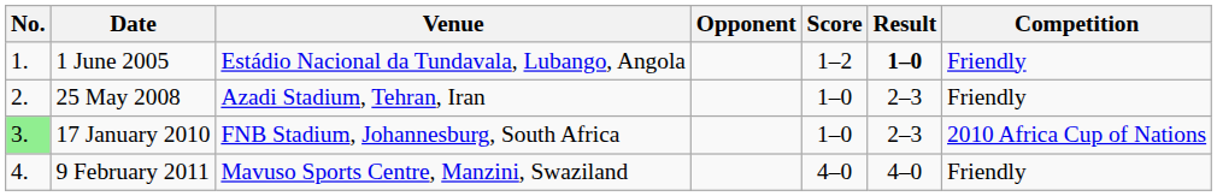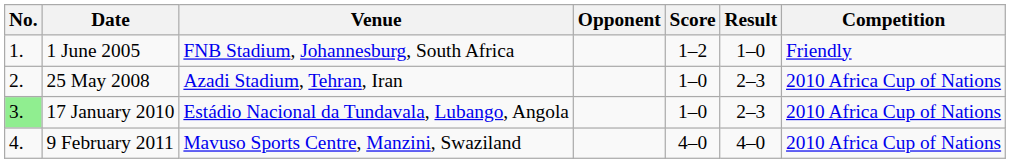 <table class="wikitable">
 <tr>
 <th>No.</th>
 <th>Date</th>
 <th>Venue</th>
 <th>Opponent</th>
 <th>Score</th>
 <th>Result</th>
 <th>Competition</th>
 </tr>
 <tr>
 <td>1.</td>
 <td>1 June 2005</td>
-<td><a href='#'>Estádio Nacional da Tundavala</a>, <a href='#'>Lubango</a>, Angola</td>
+<td><a href='#'>FNB Stadium</a>, <a href='#'>Johannesburg</a>, South Africa</td>
 <td></td>
 <td align="center">1–2</td>
-<td align="center"><strong>1–0</strong></td>
+<td align="center">1–0</td>
 <td><a href='#'>Friendly</a></td>
 </tr>
 <tr>
 <td>2.</td>
 <td>25 May 2008</td>
 <td><a href='#'>Azadi Stadium</a>, <a href='#'>Tehran</a>, Iran</td>
 <td></td>
 <td align="center">1–0</td>
 <td align="center">2–3</td>
-<td>Friendly</td>
+<td><a href='#'>2010 Africa Cup of Nations</a></td>
 </tr>
 <tr>
 <td style="background: lightgreen;">3.</td>
 <td>17 January 2010</td>
-<td><a href='#'>FNB Stadium</a>, <a href='#'>Johannesburg</a>, South Africa</td>
+<td><a href='#'>Estádio Nacional da Tundavala</a>, <a href='#'>Lubango</a>, Angola</td>
 <td></td>
 <td align="center">1–0</td>
 <td align="center">2–3</td>
 <td><a href='#'>2010 Africa Cup of Nations</a></td>
 </tr>
 <tr>
 <td>4.</td>
 <td>9 February 2011</td>
 <td><a href='#'>Mavuso Sports Centre</a>, <a href='#'>Manzini</a>, Swaziland</td>
 <td></td>
 <td align="center">4–0</td>
 <td align="center">4–0</td>
-<td>Friendly</td>
+<td><a href='#'>2010 Africa Cup of Nations</a></td>
 </tr>
 </table>
